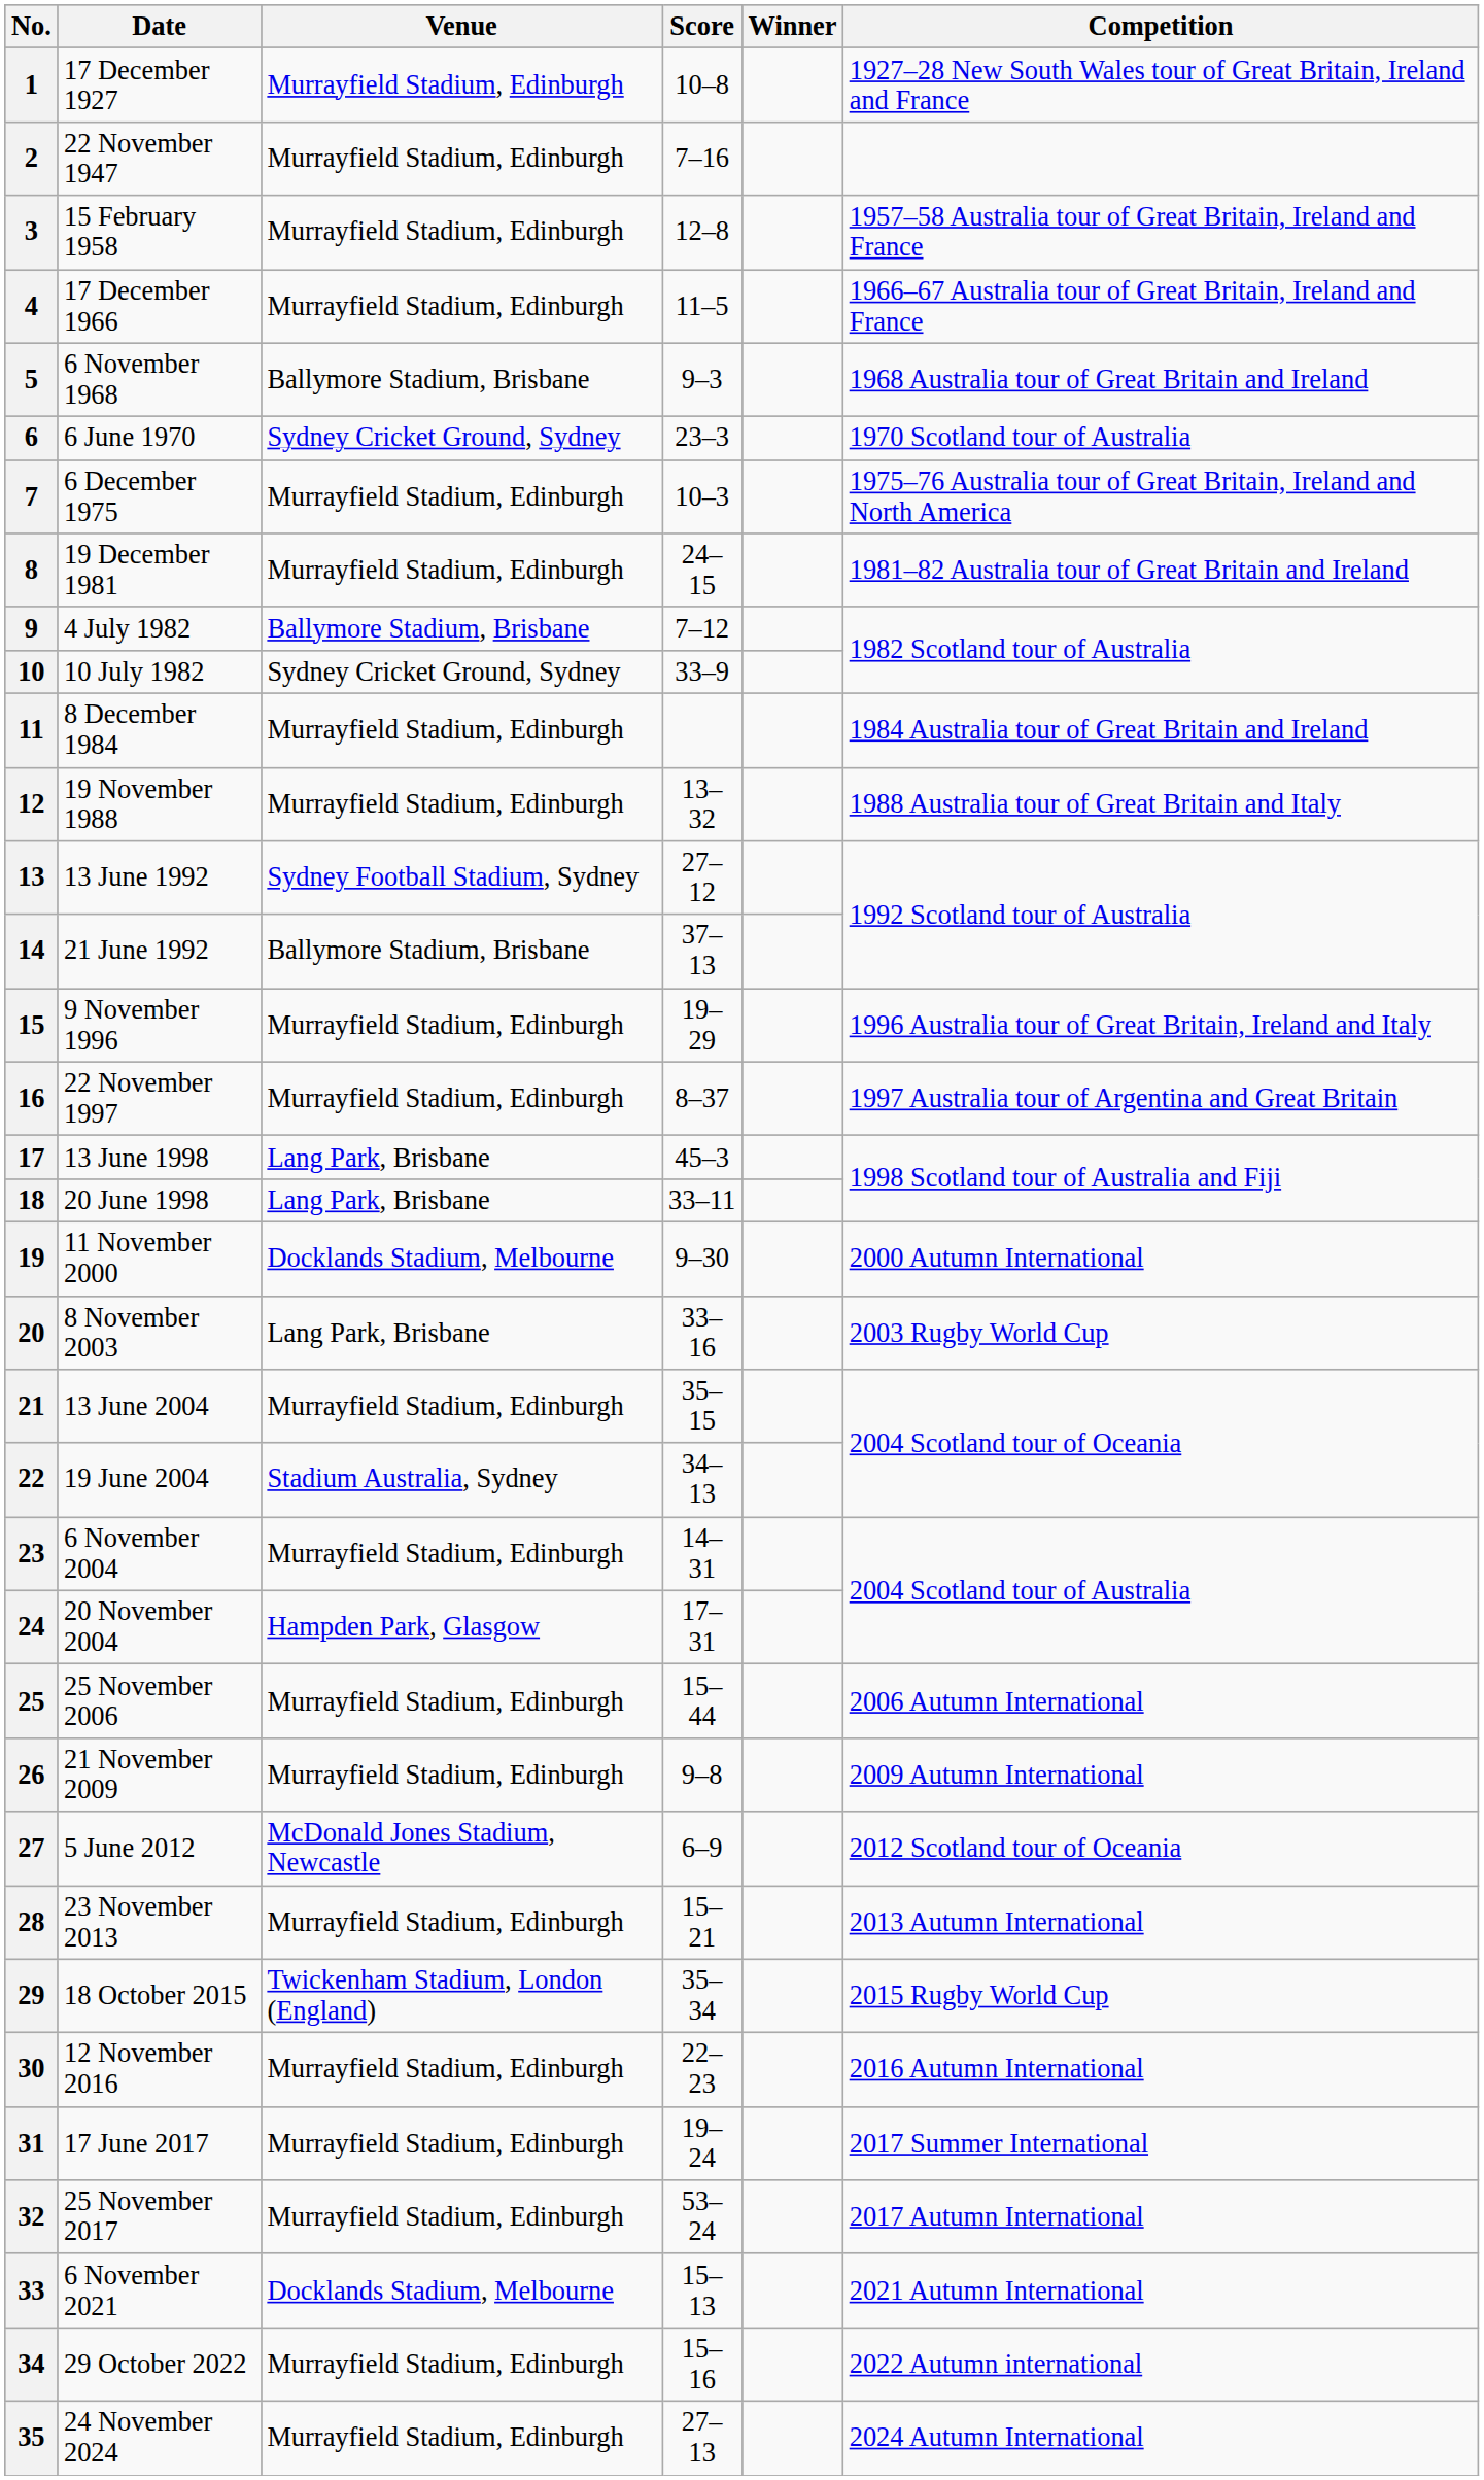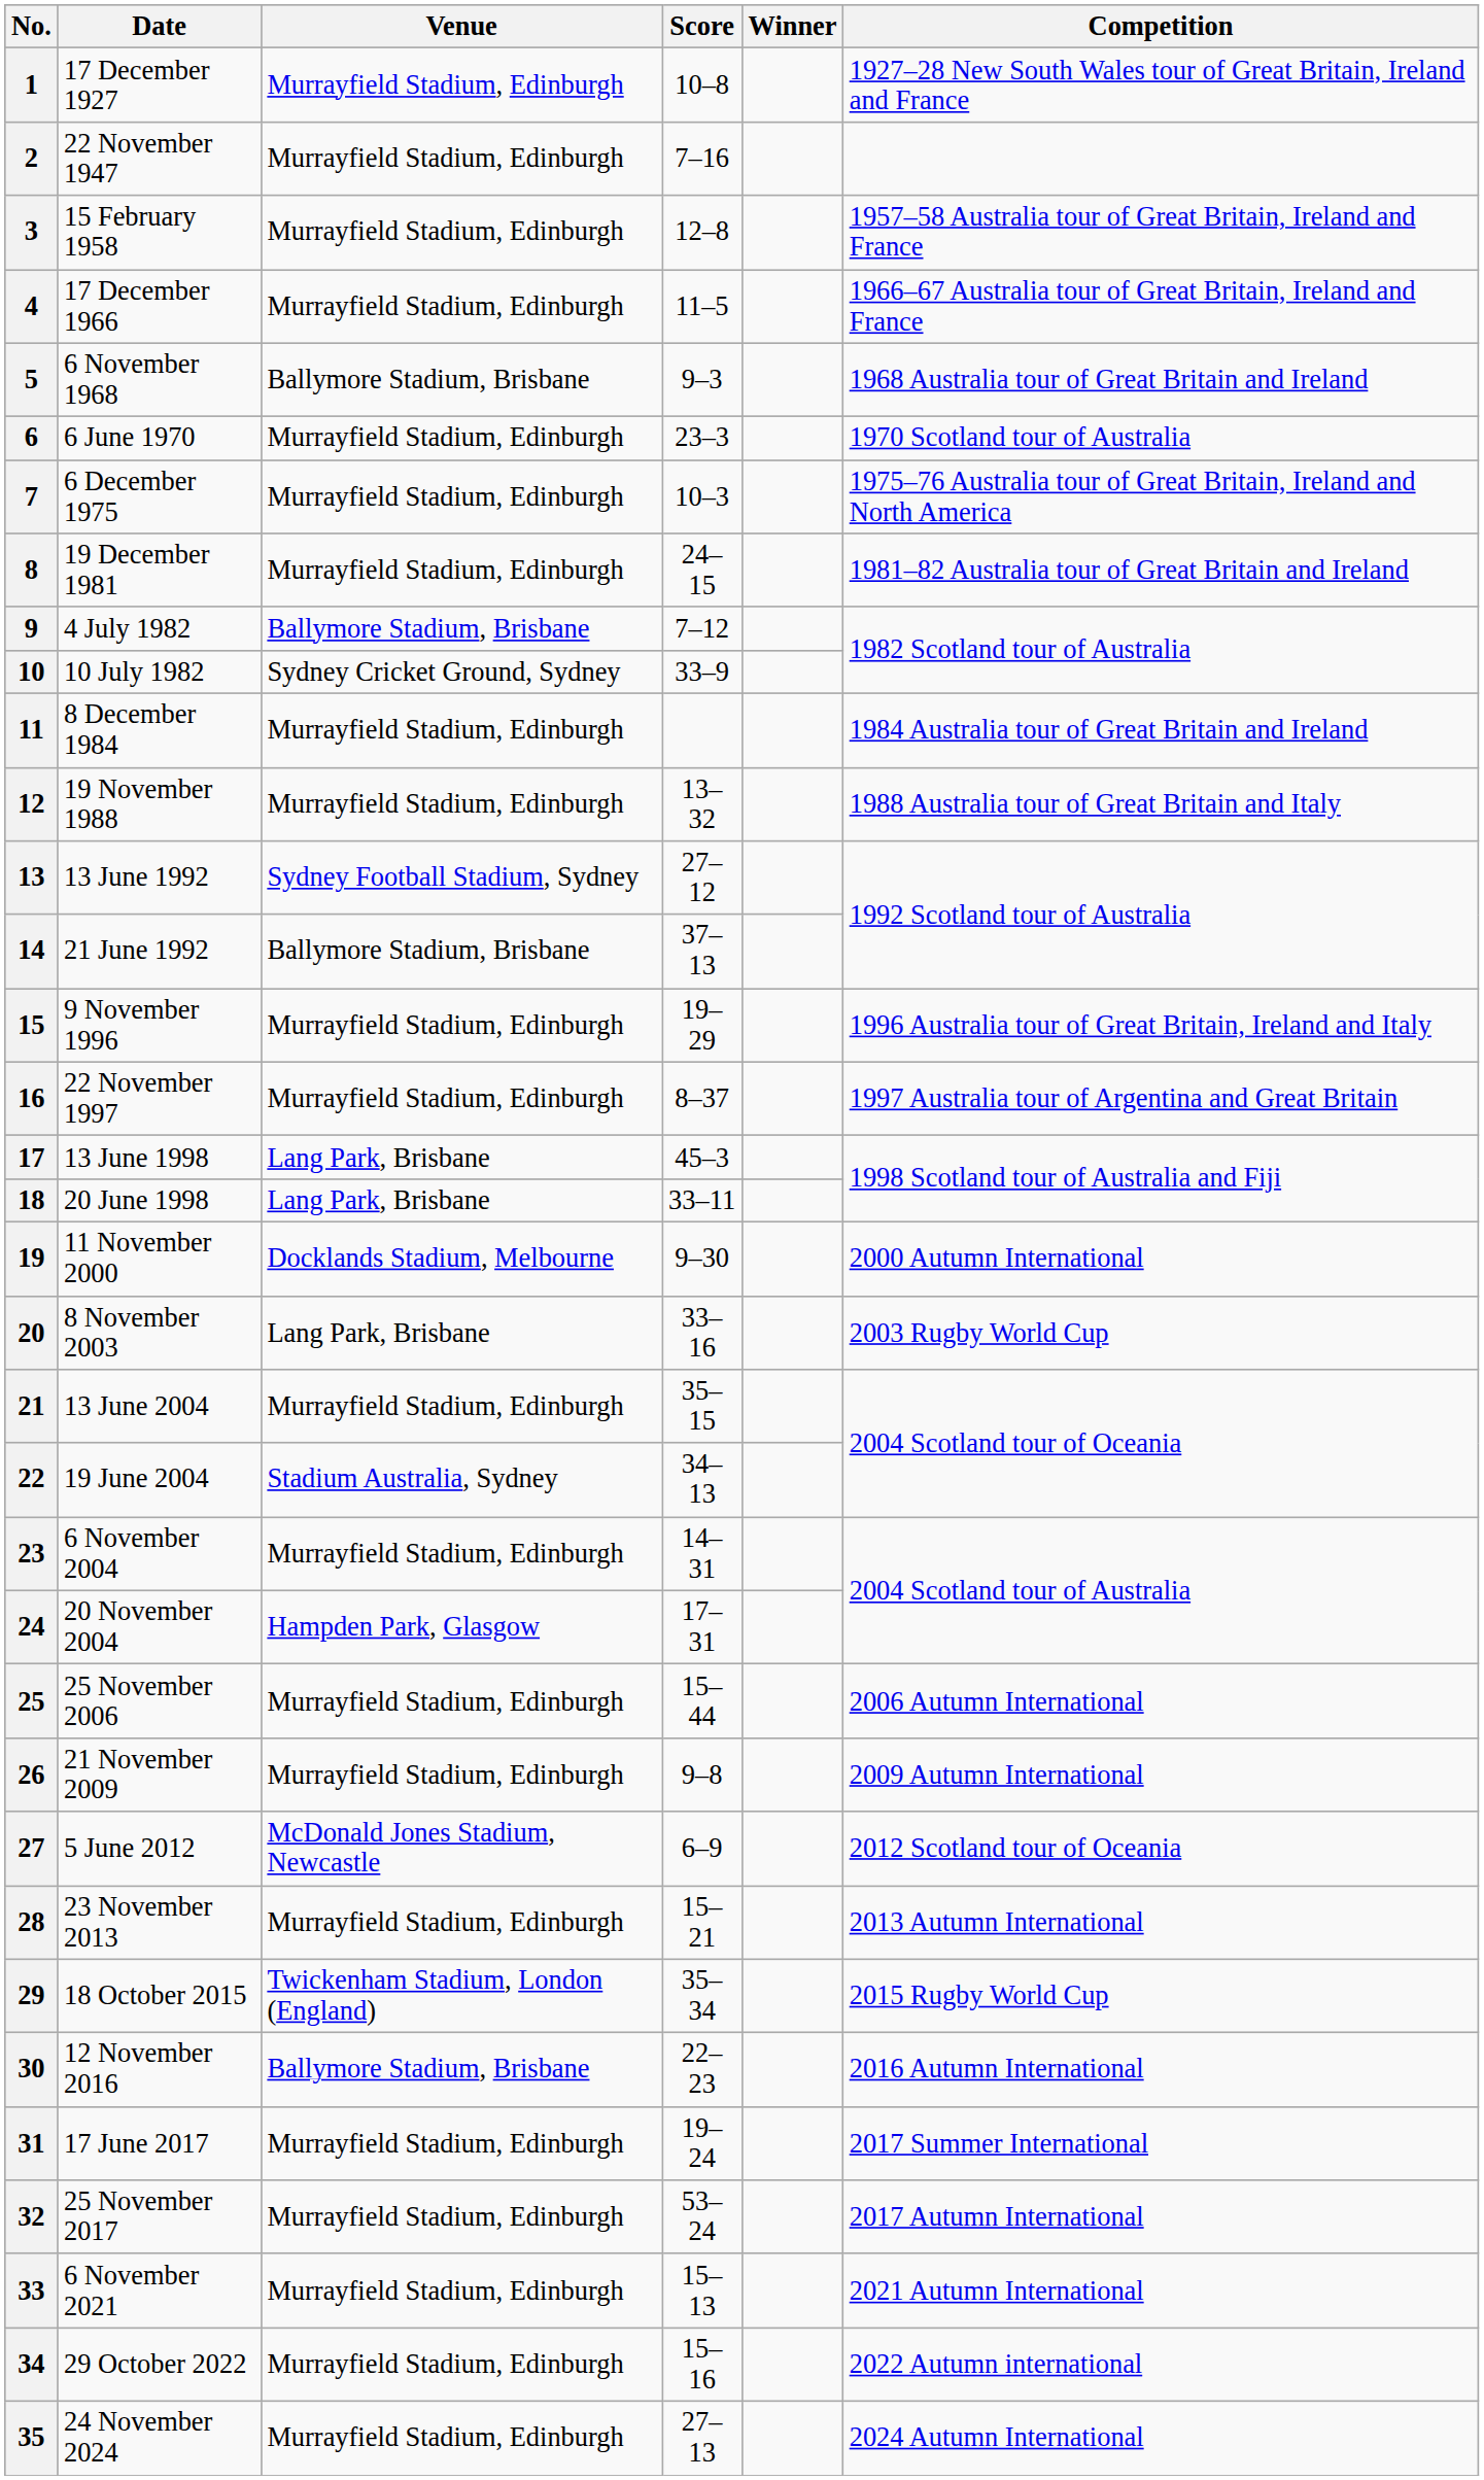 <table class="wikitable">
 <tr>
 <th>No.</th>
 <th>Date</th>
 <th>Venue</th>
 <th>Score</th>
 <th>Winner</th>
 <th>Competition</th>
 </tr>
 <tr>
 <th>1</th>
 <td>17 December 1927</td>
 <td><a href='#'>Murrayfield Stadium</a>, <a href='#'>Edinburgh</a></td>
 <td align="center">10–8</td>
 <td></td>
 <td><a href='#'>1927–28 New South Wales tour of Great Britain, Ireland and France</a></td>
 </tr>
 <tr>
 <th>2</th>
 <td>22 November 1947</td>
 <td>Murrayfield Stadium, Edinburgh</td>
 <td align="center">7–16</td>
 <td></td>
 <td></td>
 </tr>
 <tr>
 <th>3</th>
 <td>15 February 1958</td>
 <td>Murrayfield Stadium, Edinburgh</td>
 <td align="center">12–8</td>
 <td></td>
 <td><a href='#'>1957–58 Australia tour of Great Britain, Ireland and France</a></td>
 </tr>
 <tr>
 <th>4</th>
 <td>17 December 1966</td>
 <td>Murrayfield Stadium, Edinburgh</td>
 <td align="center">11–5</td>
 <td></td>
 <td><a href='#'>1966–67 Australia tour of Great Britain, Ireland and France</a></td>
 </tr>
 <tr>
 <th>5</th>
 <td>6 November 1968</td>
 <td>Ballymore Stadium, Brisbane</td>
 <td align="center">9–3</td>
 <td></td>
 <td><a href='#'>1968 Australia tour of Great Britain and Ireland</a></td>
 </tr>
 <tr>
 <th>6</th>
 <td>6 June 1970</td>
-<td><a href='#'>Sydney Cricket Ground</a>, <a href='#'>Sydney</a></td>
+<td>Murrayfield Stadium, Edinburgh</td>
 <td align="center">23–3</td>
 <td></td>
 <td><a href='#'>1970 Scotland tour of Australia</a></td>
 </tr>
 <tr>
 <th>7</th>
 <td>6 December 1975</td>
 <td>Murrayfield Stadium, Edinburgh</td>
 <td align="center">10–3</td>
 <td></td>
 <td><a href='#'>1975–76 Australia tour of Great Britain, Ireland and North America</a></td>
 </tr>
 <tr>
 <th>8</th>
 <td>19 December 1981</td>
 <td>Murrayfield Stadium, Edinburgh</td>
 <td align="center">24–15</td>
 <td></td>
 <td><a href='#'>1981–82 Australia tour of Great Britain and Ireland</a></td>
 </tr>
 <tr>
 <th>9</th>
 <td>4 July 1982</td>
 <td><a href='#'>Ballymore Stadium</a>, <a href='#'>Brisbane</a></td>
 <td align="center">7–12</td>
 <td></td>
 <td rowspan=2><a href='#'>1982 Scotland tour of Australia</a></td>
 </tr>
 <tr>
 <th>10</th>
 <td>10 July 1982</td>
 <td>Sydney Cricket Ground, Sydney</td>
 <td align="center">33–9</td>
 <td></td>
 </tr>
 <tr>
 <th>11</th>
 <td>8 December 1984</td>
 <td>Murrayfield Stadium, Edinburgh</td>
 <td align="center"></td>
 <td></td>
 <td><a href='#'>1984 Australia tour of Great Britain and Ireland</a></td>
 </tr>
 <tr>
 <th>12</th>
 <td>19 November 1988</td>
 <td>Murrayfield Stadium, Edinburgh</td>
 <td align="center">13–32</td>
 <td></td>
 <td><a href='#'>1988 Australia tour of Great Britain and Italy</a></td>
 </tr>
 <tr>
 <th>13</th>
 <td>13 June 1992</td>
 <td><a href='#'>Sydney Football Stadium</a>, Sydney</td>
 <td align="center">27–12</td>
 <td></td>
 <td rowspan=2><a href='#'>1992 Scotland tour of Australia</a></td>
 </tr>
 <tr>
 <th>14</th>
 <td>21 June 1992</td>
 <td>Ballymore Stadium, Brisbane</td>
 <td align="center">37–13</td>
 <td></td>
 </tr>
 <tr>
 <th>15</th>
 <td>9 November 1996</td>
 <td>Murrayfield Stadium, Edinburgh</td>
 <td align="center">19–29</td>
 <td></td>
 <td><a href='#'>1996 Australia tour of Great Britain, Ireland and Italy</a></td>
 </tr>
 <tr>
 <th>16</th>
 <td>22 November 1997</td>
 <td>Murrayfield Stadium, Edinburgh</td>
 <td align="center">8–37</td>
 <td></td>
 <td><a href='#'>1997 Australia tour of Argentina and Great Britain</a></td>
 </tr>
 <tr>
 <th>17</th>
 <td>13 June 1998</td>
 <td><a href='#'>Lang Park</a>, Brisbane</td>
 <td align="center">45–3</td>
 <td></td>
 <td rowspan=2><a href='#'>1998 Scotland tour of Australia and Fiji</a></td>
 </tr>
 <tr>
 <th>18</th>
 <td>20 June 1998</td>
 <td><a href='#'>Lang Park</a>, Brisbane</td>
 <td align="center">33–11</td>
 <td></td>
 </tr>
 <tr>
 <th>19</th>
 <td>11 November 2000</td>
 <td><a href='#'>Docklands Stadium</a>, <a href='#'>Melbourne</a></td>
 <td align="center">9–30</td>
 <td></td>
 <td><a href='#'>2000 Autumn International</a></td>
 </tr>
 <tr>
 <th>20</th>
 <td>8 November 2003</td>
 <td>Lang Park, Brisbane</td>
 <td align="center">33–16</td>
 <td></td>
 <td><a href='#'>2003 Rugby World Cup</a></td>
 </tr>
 <tr>
 <th>21</th>
 <td>13 June 2004</td>
 <td>Murrayfield Stadium, Edinburgh</td>
 <td align="center">35–15</td>
 <td></td>
 <td rowspan=2><a href='#'>2004 Scotland tour of Oceania</a></td>
 </tr>
 <tr>
 <th>22</th>
 <td>19 June 2004</td>
 <td><a href='#'>Stadium Australia</a>, Sydney</td>
 <td align="center">34–13</td>
 <td></td>
 </tr>
 <tr>
 <th>23</th>
 <td>6 November 2004</td>
 <td>Murrayfield Stadium, Edinburgh</td>
 <td align="center">14–31</td>
 <td></td>
 <td rowspan=2><a href='#'>2004 Scotland tour of Australia</a></td>
 </tr>
 <tr>
 <th>24</th>
 <td>20 November 2004</td>
 <td><a href='#'>Hampden Park</a>, <a href='#'>Glasgow</a></td>
 <td align="center">17–31</td>
 <td></td>
 </tr>
 <tr>
 <th>25</th>
 <td>25 November 2006</td>
 <td>Murrayfield Stadium, Edinburgh</td>
 <td align="center">15–44</td>
 <td></td>
 <td><a href='#'>2006 Autumn International</a></td>
 </tr>
 <tr>
 <th>26</th>
 <td>21 November 2009</td>
 <td>Murrayfield Stadium, Edinburgh</td>
 <td align="center">9–8</td>
 <td></td>
 <td><a href='#'>2009 Autumn International</a></td>
 </tr>
 <tr>
 <th>27</th>
 <td>5 June 2012</td>
 <td><a href='#'>McDonald Jones Stadium</a>, <a href='#'>Newcastle</a></td>
 <td align="center">6–9</td>
 <td></td>
 <td><a href='#'>2012 Scotland tour of Oceania</a></td>
 </tr>
 <tr>
 <th>28</th>
 <td>23 November 2013</td>
 <td>Murrayfield Stadium, Edinburgh</td>
 <td align="center">15–21</td>
 <td></td>
 <td><a href='#'>2013 Autumn International</a></td>
 </tr>
 <tr>
 <th>29</th>
 <td>18 October 2015</td>
 <td><a href='#'>Twickenham Stadium</a>, <a href='#'>London</a> (<a href='#'>England</a>)</td>
 <td align="center">35–34</td>
 <td></td>
 <td><a href='#'>2015 Rugby World Cup</a></td>
 </tr>
 <tr>
 <th>30</th>
 <td>12 November 2016</td>
-<td>Murrayfield Stadium, Edinburgh</td>
+<td><a href='#'>Ballymore Stadium</a>, <a href='#'>Brisbane</a></td>
 <td align="center">22–23</td>
 <td></td>
 <td><a href='#'>2016 Autumn International</a></td>
 </tr>
 <tr>
 <th>31</th>
 <td>17 June 2017</td>
 <td>Murrayfield Stadium, Edinburgh</td>
 <td align="center">19–24</td>
 <td></td>
 <td><a href='#'>2017 Summer International</a></td>
 </tr>
 <tr>
 <th>32</th>
 <td>25 November 2017</td>
 <td>Murrayfield Stadium, Edinburgh</td>
 <td align="center">53–24</td>
 <td></td>
 <td><a href='#'>2017 Autumn International</a></td>
 </tr>
 <tr>
 <th>33</th>
 <td>6 November 2021</td>
-<td><a href='#'>Docklands Stadium</a>, <a href='#'>Melbourne</a></td>
+<td>Murrayfield Stadium, Edinburgh</td>
 <td align="center">15–13</td>
 <td></td>
 <td><a href='#'>2021 Autumn International</a></td>
 </tr>
 <tr>
 <th>34</th>
 <td>29 October 2022</td>
 <td>Murrayfield Stadium, Edinburgh</td>
 <td align="center">15–16</td>
 <td></td>
 <td><a href='#'>2022 Autumn international</a></td>
 </tr>
 <tr>
 <th>35</th>
 <td>24 November 2024</td>
 <td>Murrayfield Stadium, Edinburgh</td>
 <td align="center">27–13</td>
 <td></td>
 <td><a href='#'>2024 Autumn International</a></td>
 </tr>
 </table>
